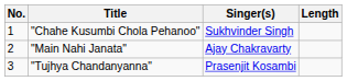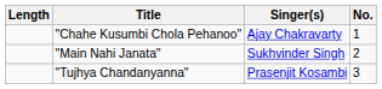 <table class="wikitable">
 <tr>
-<th>No.</th>
+<th>Length</th>
 <th>Title</th>
 <th>Singer(s)</th>
-<th>Length</th>
+<th>No.</th>
 </tr>
 <tr>
+<td></td>
+<td>"Chahe Kusumbi Chola Pehanoo"</td>
+<td><a href='#'>Ajay Chakravarty</a></td>
 <td>1</td>
-<td>"Chahe Kusumbi Chola Pehanoo"</td>
-<td><a href='#'>Sukhvinder Singh</a></td>
-<td></td>
 </tr>
 <tr>
+<td></td>
+<td>"Main Nahi Janata"</td>
+<td><a href='#'>Sukhvinder Singh</a></td>
 <td>2</td>
-<td>"Main Nahi Janata"</td>
-<td><a href='#'>Ajay Chakravarty</a></td>
-<td></td>
 </tr>
 <tr>
-<td>3</td>
+<td></td>
 <td>"Tujhya Chandanyanna"</td>
 <td><a href='#'>Prasenjit Kosambi</a></td>
-<td></td>
+<td>3</td>
 </tr>
 </table>
